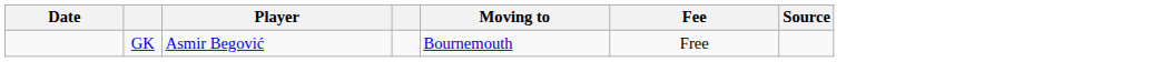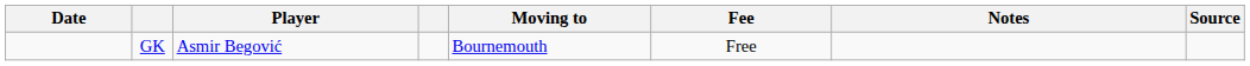 <table class="wikitable sortable">
 <tr>
 <th style="width:110px">Date</th>
 <th style="width:30px"></th>
 <th style="width:220px">Player</th>
 <th style="width:20px"></th>
 <th style="width:180px">Moving to</th>
 <th style="width:160px">Fee</th>
+<th style="width:320px" class="unsortable">Notes</th>
 <th style="width:35px">Source</th>
 </tr>
 <tr>
 <td></td>
 <td style="text-align:center"><a href='#'>GK</a></td>
 <td> <a href='#'>Asmir Begović</a></td>
 <td style="text-align:center"></td>
 <td> <a href='#'>Bournemouth</a></td>
 <td style="text-align:center">Free</td>
+<td style="text-align:center"></td>
 <td></td>
 </tr>
 </table>
